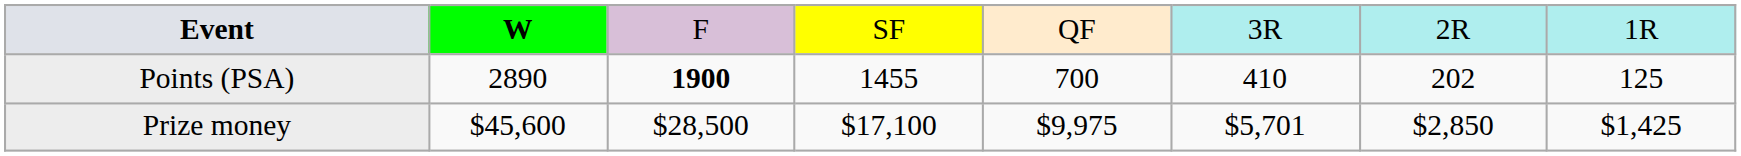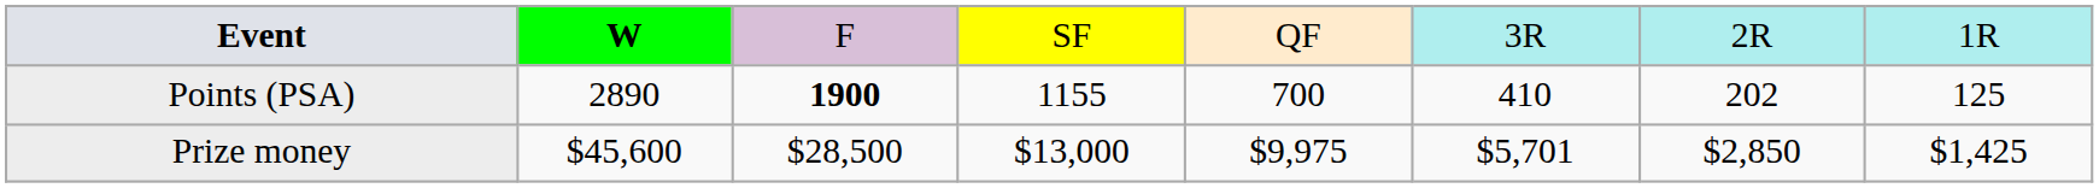 <table class=wikitable style=font-size:90%;text-align:center>
 <tr>
 <td width=200 colspan=1 bgcolor=#dfe2e9><strong>Event</strong></td>
 <td width=80 bgcolor=lime><strong>W</strong></td>
 <td width=85 bgcolor=#D8BFD8>F</td>
 <td width=85 bgcolor=#FFFF00>SF</td>
 <td width=85 bgcolor=#ffebcd>QF</td>
 <td width=85 bgcolor=#afeeee>3R</td>
 <td width=85 bgcolor=#afeeee>2R</td>
 <td width=85 bgcolor=#afeeee>1R</td>
 </tr>
 <tr>
 <td bgcolor=#EDEDED>Points (PSA)</td>
 <td>2890</td>
 <td><strong>1900</strong></td>
-<td>1455</td>
+<td>1155</td>
 <td>700</td>
 <td>410</td>
 <td>202</td>
 <td>125</td>
 </tr>
 <tr>
 <td bgcolor=#EDEDED>Prize money</td>
 <td>$45,600</td>
 <td>$28,500</td>
-<td>$17,100</td>
+<td>$13,000</td>
 <td>$9,975</td>
 <td>$5,701</td>
 <td>$2,850</td>
 <td>$1,425</td>
 </tr>
 </table>
